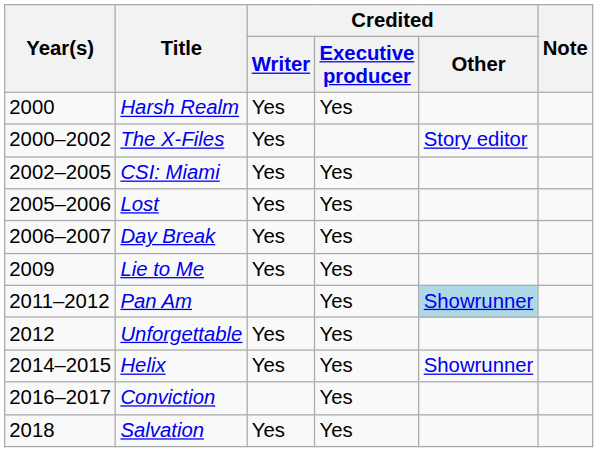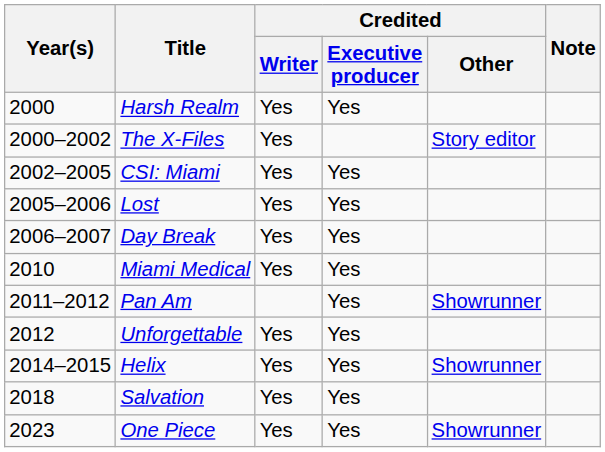 <table class="wikitable">
 <tr>
 <th rowspan="2">Year(s)</th>
 <th rowspan="2">Title</th>
 <th colspan="3">Credited</th>
 <th rowspan="2">Note</th>
 </tr>
 <tr>
 <th><a href='#'>Writer</a></th>
 <th><a href='#'>Executive</a><br><a href='#'>producer</a></th>
 <th>Other</th>
 </tr>
 <tr>
 <td>2000</td>
 <td><em><a href='#'>Harsh Realm</a></em></td>
 <td>Yes</td>
 <td>Yes</td>
 <td></td>
 <td></td>
 </tr>
 <tr>
 <td>2000–2002</td>
 <td><em><a href='#'>The X-Files</a></em></td>
 <td>Yes</td>
 <td></td>
 <td><a href='#'>Story editor</a></td>
 <td></td>
 </tr>
 <tr>
 <td>2002–2005</td>
 <td><em><a href='#'>CSI: Miami</a></em></td>
 <td>Yes</td>
 <td>Yes</td>
 <td></td>
 <td></td>
 </tr>
 <tr>
 <td>2005–2006</td>
 <td><em><a href='#'>Lost</a></em></td>
 <td>Yes</td>
 <td>Yes</td>
 <td></td>
 <td></td>
 </tr>
 <tr>
 <td>2006–2007</td>
 <td><em><a href='#'>Day Break</a></em></td>
 <td>Yes</td>
 <td>Yes</td>
 <td></td>
 <td></td>
 </tr>
 <tr>
-<td>2009</td>
-<td><em><a href='#'>Lie to Me</a></em></td>
+<td>2010</td>
+<td><em><a href='#'>Miami Medical</a></em></td>
 <td>Yes</td>
 <td>Yes</td>
 <td></td>
 <td></td>
 </tr>
 <tr>
 <td>2011–2012</td>
 <td><em><a href='#'>Pan Am</a></em></td>
 <td></td>
 <td>Yes</td>
-<td style="background: lightblue;"><a href='#'>Showrunner</a></td>
+<td><a href='#'>Showrunner</a></td>
 <td></td>
 </tr>
 <tr>
 <td>2012</td>
 <td><em><a href='#'>Unforgettable</a></em></td>
 <td>Yes</td>
 <td>Yes</td>
 <td></td>
 <td></td>
 </tr>
 <tr>
 <td>2014–2015</td>
 <td><em><a href='#'>Helix</a></em></td>
 <td>Yes</td>
 <td>Yes</td>
 <td><a href='#'>Showrunner</a></td>
 <td></td>
 </tr>
 <tr>
-<td>2016–2017</td>
-<td><em><a href='#'>Conviction</a></em></td>
-<td></td>
-<td>Yes</td>
-<td></td>
-<td></td>
-</tr>
-<tr>
 <td>2018</td>
 <td><em><a href='#'>Salvation</a></em></td>
 <td>Yes</td>
 <td>Yes</td>
 <td></td>
 <td></td>
 </tr>
+<tr>
+<td>2023</td>
+<td><em><a href='#'>One Piece</a></em></td>
+<td>Yes</td>
+<td>Yes</td>
+<td><a href='#'>Showrunner</a></td>
+<td></td>
+</tr>
 </table>
